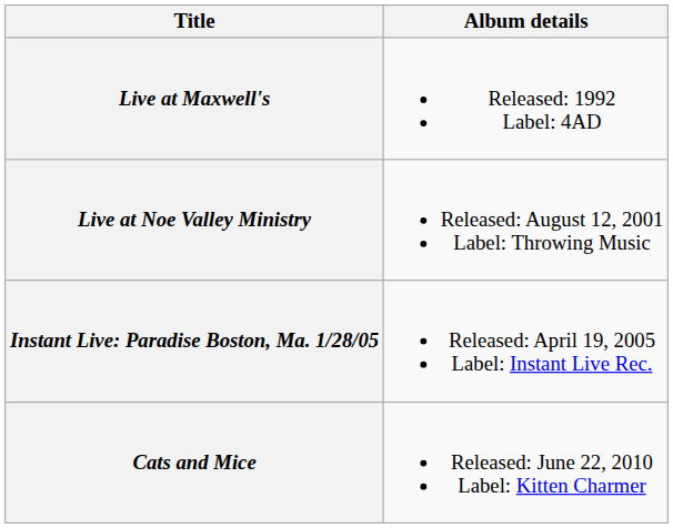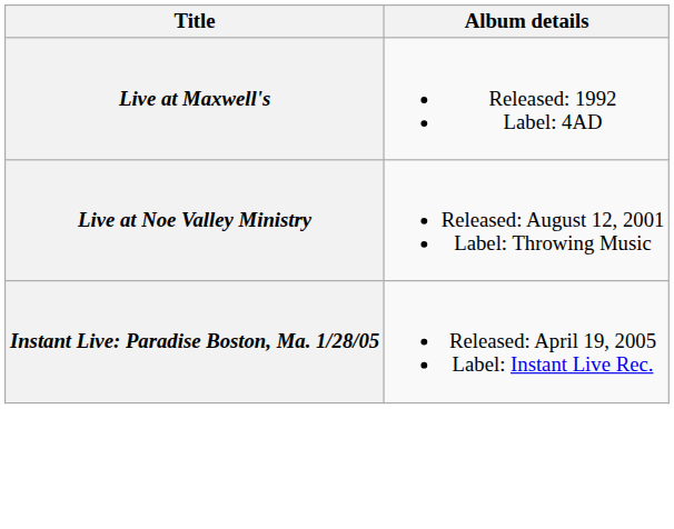 <table class="wikitable plainrowheaders" style="text-align:center;">
 <tr>
 <th scope="col">Title</th>
 <th scope="col">Album details</th>
 </tr>
 <tr>
 <th scope="row"><em>Live at Maxwell's</em></th>
 <td><br><ul><li>Released: 1992</li><li>Label: 4AD</li></ul></td>
 </tr>
 <tr>
 <th scope="row"><em>Live at Noe Valley Ministry</em></th>
 <td><br><ul><li>Released: August 12, 2001</li><li>Label: Throwing Music</li></ul></td>
 </tr>
 <tr>
 <th scope="row"><em>Instant Live: Paradise Boston, Ma. 1/28/05</em></th>
 <td><br><ul><li>Released: April 19, 2005</li><li>Label: <a href='#'>Instant Live Rec.</a></li></ul></td>
 </tr>
-<tr>
-<th scope="row"><em>Cats and Mice</em></th>
-<td><br><ul><li>Released: June 22, 2010</li><li>Label: <a href='#'>Kitten Charmer</a></li></ul></td>
-</tr>
 </table>
